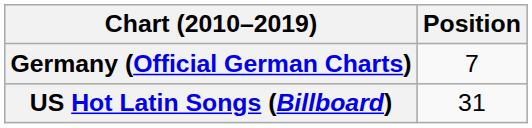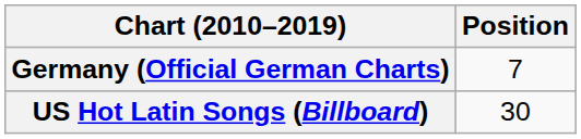 <table class="wikitable plainrowheaders" style="text-align:center">
 <tr>
 <th scope="col">Chart (2010–2019)</th>
 <th scope="col">Position</th>
 </tr>
 <tr>
 <th scope="row">Germany (<a href='#'>Official German Charts</a>)</th>
 <td align="center">7</td>
 </tr>
 <tr>
 <th scope="row">US <a href='#'>Hot Latin Songs</a> (<em><a href='#'>Billboard</a></em>)</th>
-<td align="center">31</td>
+<td align="center">30</td>
 </tr>
 </table>
